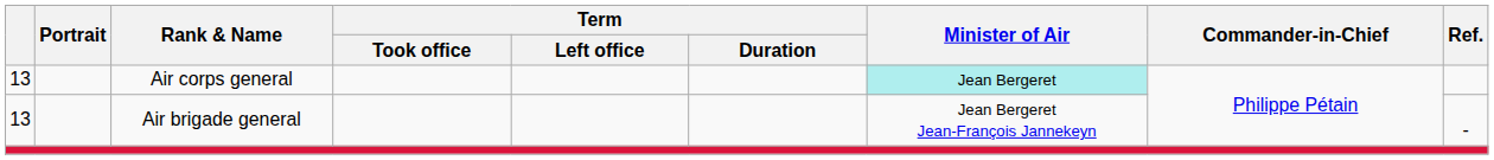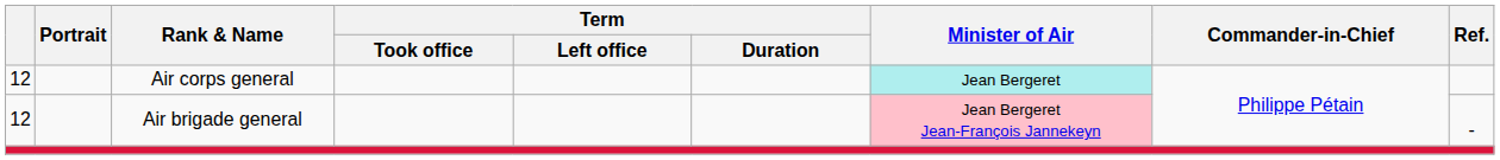 <table class="wikitable" style="text-align:center; width:100%">
 <tr>
 <th style="width:2%" rowspan=2></th>
 <th style="width:5%" rowspan=2>Portrait</th>
 <th style="width:15%" rowspan=2>Rank & Name</th>
 <th colspan=3>Term</th>
 <th rowspan=2><a href='#'>Minister of Air</a></th>
 <th style="width:20%" rowspan=2>Commander-in-Chief</th>
 <th style="width:2%" rowspan=2>Ref.</th>
 </tr>
 <tr>
 <th style="width:12%">Took office </th>
 <th style="width:12%">Left office </th>
 <th style="width:12%">Duration</th>
 </tr>
 <tr>
-<td>13</td>
+<td>12</td>
 <td></td>
 <td>Air corps general<br><strong></strong></td>
 <td></td>
 <td></td>
 <td></td>
 <td style="background: paleturquoise;"><small>Jean Bergeret</small></td>
 <td rowspan=2><a href='#'>Philippe Pétain</a></td>
 <td><br></td>
 </tr>
 <tr>
-<td>13</td>
+<td>12</td>
 <td></td>
 <td>Air brigade general<br><strong></strong></td>
 <td></td>
 <td></td>
 <td></td>
-<td><small>Jean Bergeret<br><a href='#'>Jean-François Jannekeyn</a></small></td>
+<td style="background: pink;"><small>Jean Bergeret<br><a href='#'>Jean-François Jannekeyn</a></small></td>
 <td><br>-</td>
 </tr>
 <tr bgcolor="crimson">
 <td colspan="9"></td>
 </tr>
 </table>
